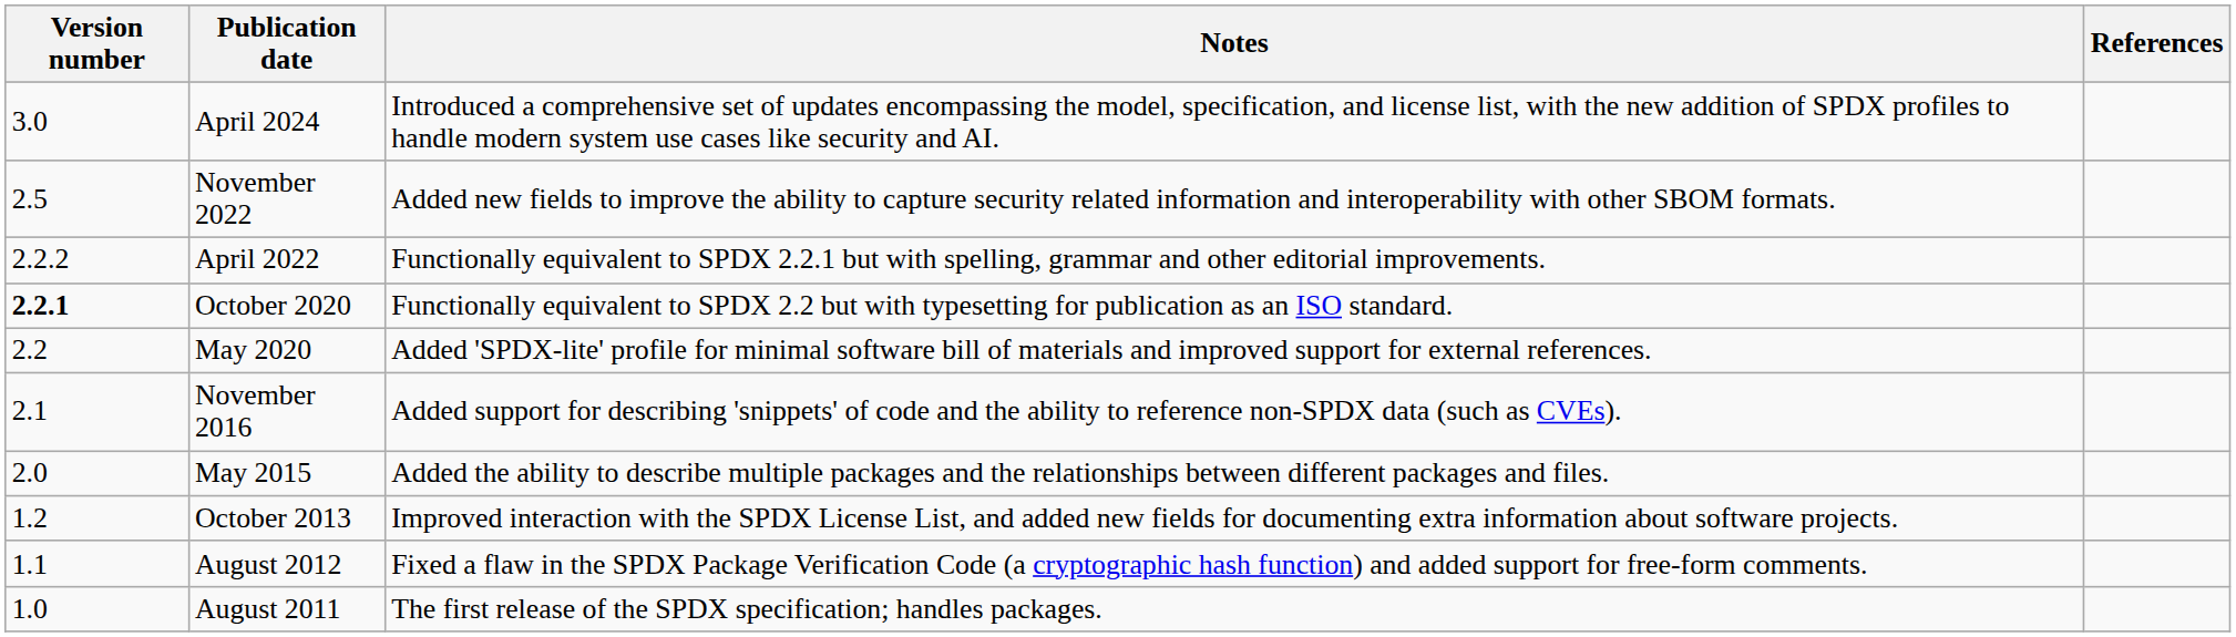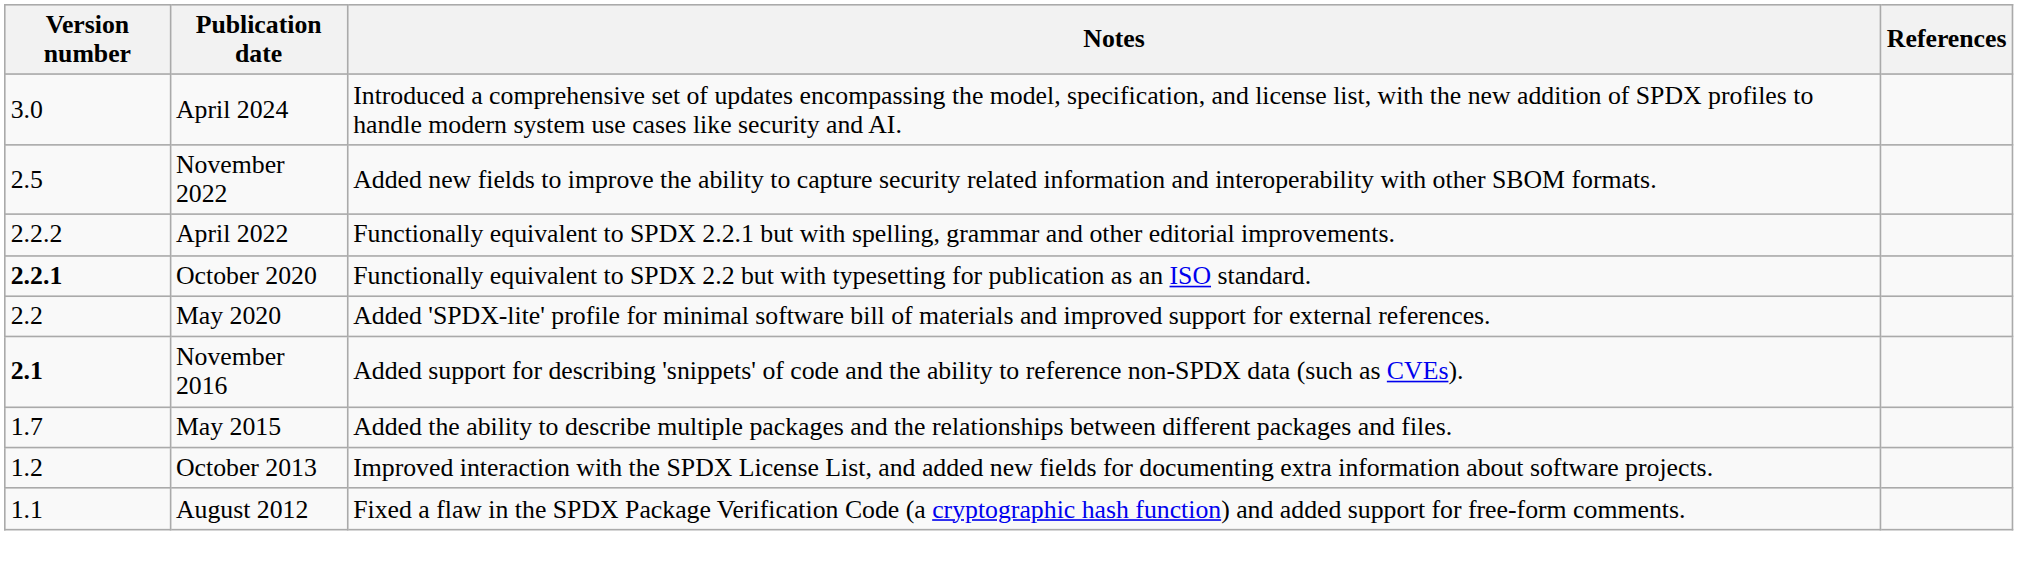 <table class="wikitable">
 <tr>
 <th>Version number</th>
 <th>Publication date</th>
 <th>Notes</th>
 <th>References</th>
 </tr>
 <tr>
 <td>3.0</td>
 <td>April 2024</td>
 <td>Introduced a comprehensive set of updates encompassing the model, specification, and license list, with the new addition of SPDX profiles to handle modern system use cases like security and AI.</td>
 <td></td>
 </tr>
 <tr>
 <td>2.5</td>
 <td>November 2022</td>
 <td>Added new fields to improve the ability to capture security related information and interoperability with other SBOM formats.</td>
 <td></td>
 </tr>
 <tr>
 <td>2.2.2</td>
 <td>April 2022</td>
 <td>Functionally equivalent to SPDX 2.2.1 but with spelling, grammar and other editorial improvements.</td>
 <td></td>
 </tr>
 <tr>
 <td><strong>2.2.1</strong></td>
 <td>October 2020</td>
 <td>Functionally equivalent to SPDX 2.2 but with typesetting for publication as an <a href='#'>ISO</a> standard.</td>
 <td></td>
 </tr>
 <tr>
 <td>2.2</td>
 <td>May 2020</td>
 <td>Added 'SPDX-lite' profile for minimal software bill of materials and improved support for external references.</td>
 <td></td>
 </tr>
 <tr>
-<td>2.1</td>
+<td><strong>2.1</strong></td>
 <td>November 2016</td>
 <td>Added support for describing 'snippets' of code and the ability to reference non-SPDX data (such as <a href='#'>CVEs</a>).</td>
 <td></td>
 </tr>
 <tr>
-<td>2.0</td>
+<td>1.7</td>
 <td>May 2015</td>
 <td>Added the ability to describe multiple packages and the relationships between different packages and files.</td>
 <td></td>
 </tr>
 <tr>
 <td>1.2</td>
 <td>October 2013</td>
 <td>Improved interaction with the SPDX License List, and added new fields for documenting extra information about software projects.</td>
 <td></td>
 </tr>
 <tr>
 <td>1.1</td>
 <td>August 2012</td>
 <td>Fixed a flaw in the SPDX Package Verification Code (a <a href='#'>cryptographic hash function</a>) and added support for free-form comments.</td>
 <td></td>
 </tr>
-<tr>
-<td>1.0</td>
-<td>August 2011</td>
-<td>The first release of the SPDX specification; handles packages.</td>
-<td></td>
-</tr>
 </table>
